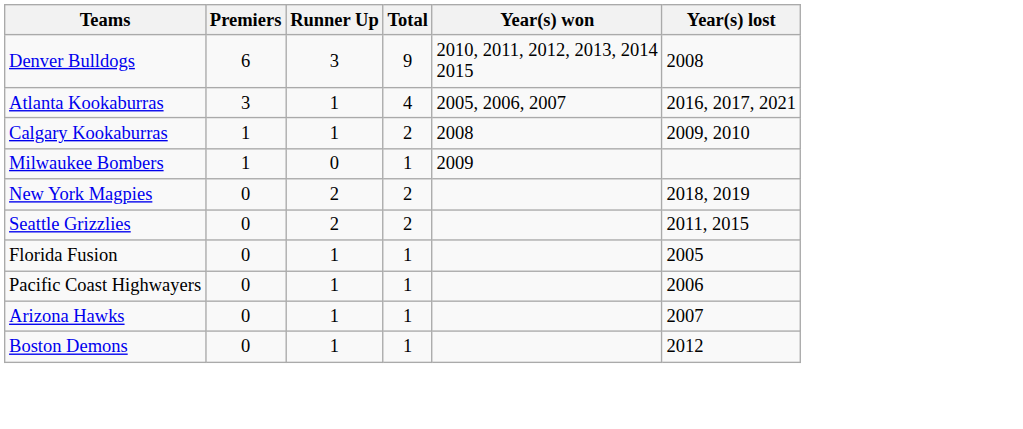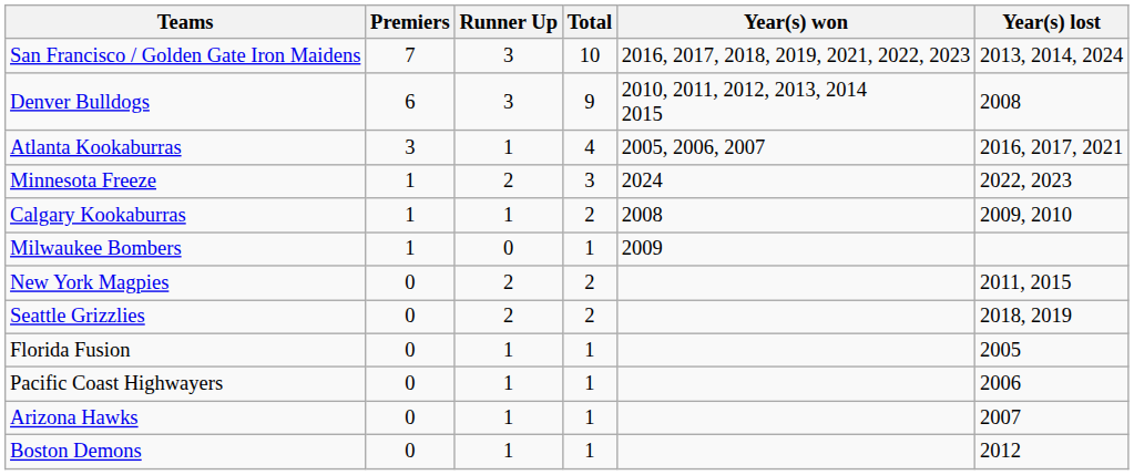 <table class="wikitable sortable" style="text-align:center; font-size:85%">
 <tr>
 <th>Teams</th>
 <th>Premiers</th>
 <th>Runner Up</th>
 <th>Total</th>
 <th>Year(s) won</th>
 <th>Year(s) lost</th>
+</tr>
+<tr>
+<td><a href='#'>San Francisco / Golden Gate Iron Maidens</a></td>
+<td>7</td>
+<td>3</td>
+<td>10</td>
+<td>2016, 2017, 2018, 2019, 2021, 2022, 2023</td>
+<td>2013, 2014, 2024</td>
 </tr>
 <tr>
 <td style="text-align:left"><a href='#'>Denver Bulldogs</a></td>
 <td>6</td>
 <td>3</td>
 <td>9</td>
 <td style="text-align:left">2010, 2011, 2012, 2013, 2014<br>2015</td>
 <td style="text-align:left">2008</td>
 </tr>
 <tr>
 <td style="text-align:left"><a href='#'>Atlanta Kookaburras</a></td>
 <td>3</td>
 <td>1</td>
 <td>4</td>
 <td style="text-align:left">2005, 2006, 2007</td>
 <td style="text-align:left">2016, 2017, 2021</td>
+</tr>
+<tr>
+<td style="text-align:left"><a href='#'>Minnesota Freeze</a></td>
+<td>1</td>
+<td>2</td>
+<td>3</td>
+<td style="text-align:left">2024</td>
+<td style="text-align:left">2022, 2023</td>
 </tr>
 <tr>
 <td style="text-align:left"><a href='#'>Calgary Kookaburras</a></td>
 <td>1</td>
 <td>1</td>
 <td>2</td>
 <td style="text-align:left">2008</td>
 <td style="text-align:left">2009, 2010</td>
 </tr>
 <tr>
 <td style="text-align:left"><a href='#'>Milwaukee Bombers</a></td>
 <td>1</td>
 <td>0</td>
 <td>1</td>
 <td style="text-align:left">2009</td>
 <td style="text-align:left"></td>
 </tr>
 <tr>
 <td style="text-align:left"><a href='#'>New York Magpies</a></td>
 <td>0</td>
 <td>2</td>
 <td>2</td>
 <td></td>
-<td style="text-align:left">2018, 2019</td>
+<td style="text-align:left">2011, 2015</td>
 </tr>
 <tr>
 <td style="text-align:left"><a href='#'>Seattle Grizzlies</a></td>
 <td>0</td>
 <td>2</td>
 <td>2</td>
 <td></td>
-<td style="text-align:left">2011, 2015</td>
+<td style="text-align:left">2018, 2019</td>
 </tr>
 <tr>
 <td style="text-align:left">Florida Fusion</td>
 <td>0</td>
 <td>1</td>
 <td>1</td>
 <td></td>
 <td style="text-align:left">2005</td>
 </tr>
 <tr>
 <td style="text-align:left">Pacific Coast Highwayers</td>
 <td>0</td>
 <td>1</td>
 <td>1</td>
 <td></td>
 <td style="text-align:left">2006</td>
 </tr>
 <tr>
 <td style="text-align:left"><a href='#'>Arizona Hawks</a></td>
 <td>0</td>
 <td>1</td>
 <td>1</td>
 <td></td>
 <td style="text-align:left">2007</td>
 </tr>
 <tr>
 <td style="text-align:left"><a href='#'>Boston Demons</a></td>
 <td>0</td>
 <td>1</td>
 <td>1</td>
 <td></td>
 <td style="text-align:left">2012</td>
 </tr>
 </table>
